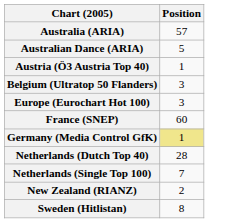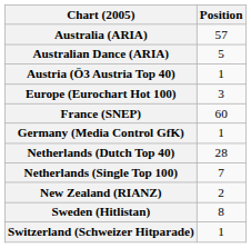 <table class="wikitable sortable plainrowheaders" style="text-align:center">
 <tr>
 <th>Chart (2005)</th>
 <th>Position</th>
 </tr>
 <tr>
 <th scope="row">Australia (ARIA)</th>
 <td>57</td>
 </tr>
 <tr>
 <th scope="row">Australian Dance (ARIA)</th>
 <td>5</td>
 </tr>
 <tr>
 <th scope="row">Austria (Ö3 Austria Top 40)</th>
 <td>1</td>
 </tr>
 <tr>
-<th scope="row">Belgium (Ultratop 50 Flanders)</th>
-<td>3</td>
-</tr>
-<tr>
 <th scope="row">Europe (Eurochart Hot 100)</th>
 <td>3</td>
 </tr>
 <tr>
 <th scope="row">France (SNEP)</th>
 <td>60</td>
 </tr>
 <tr>
 <th scope="row">Germany (Media Control GfK)</th>
-<td style="background: khaki;">1</td>
+<td>1</td>
 </tr>
 <tr>
 <th scope="row">Netherlands (Dutch Top 40)</th>
 <td>28</td>
 </tr>
 <tr>
 <th scope="row">Netherlands (Single Top 100)</th>
 <td>7</td>
 </tr>
 <tr>
 <th scope="row">New Zealand (RIANZ)</th>
 <td>2</td>
 </tr>
 <tr>
 <th scope="row">Sweden (Hitlistan)</th>
 <td>8</td>
 </tr>
+<tr>
+<th scope="row">Switzerland (Schweizer Hitparade)</th>
+<td>1</td>
+</tr>
 </table>
